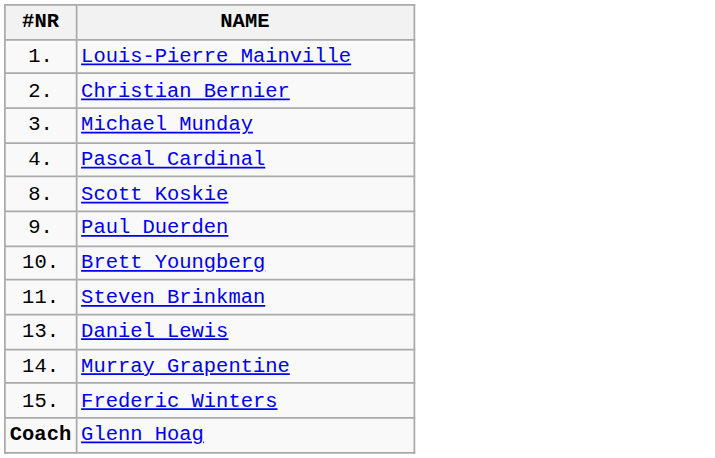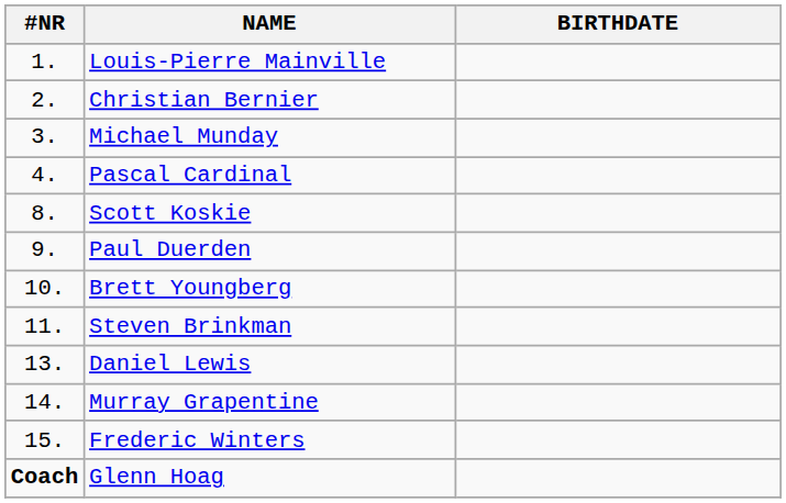 <table class="wikitable" style="border-collapse: collapse; font-size: 90%;">
 <tr>
 <th>#NR</th>
 <th align="left" style="width: 16em">NAME</th>
+<th align="center" style="width: 14em">BIRTHDATE</th>
 </tr>
 <tr>
 <td align="center">1.</td>
 <td><a href='#'>Louis-Pierre Mainville</a></td>
+<td align="center"></td>
 </tr>
 <tr>
 <td align="center">2.</td>
 <td><a href='#'>Christian Bernier</a></td>
+<td align="center"></td>
 </tr>
 <tr>
 <td align="center">3.</td>
 <td><a href='#'>Michael Munday</a></td>
+<td align="center"></td>
 </tr>
 <tr>
 <td align="center">4.</td>
 <td><a href='#'>Pascal Cardinal</a></td>
+<td align="center"></td>
 </tr>
 <tr>
 <td align="center">8.</td>
 <td><a href='#'>Scott Koskie</a></td>
+<td align="center"></td>
 </tr>
 <tr>
 <td align="center">9.</td>
 <td><a href='#'>Paul Duerden</a></td>
+<td align="center"></td>
 </tr>
 <tr>
 <td align="center">10.</td>
 <td><a href='#'>Brett Youngberg</a></td>
+<td align="center"></td>
 </tr>
 <tr>
 <td align="center">11.</td>
 <td><a href='#'>Steven Brinkman</a></td>
+<td align="center"></td>
 </tr>
 <tr>
 <td align="center">13.</td>
 <td><a href='#'>Daniel Lewis</a></td>
+<td align="center"></td>
 </tr>
 <tr>
 <td align="center">14.</td>
 <td><a href='#'>Murray Grapentine</a></td>
+<td align="center"></td>
 </tr>
 <tr>
 <td align="center">15.</td>
 <td><a href='#'>Frederic Winters</a></td>
+<td align="center"></td>
 </tr>
 <tr>
 <td align="center"><strong>Coach</strong></td>
 <td><a href='#'>Glenn Hoag</a></td>
+<td align="center"></td>
 </tr>
 </table>
